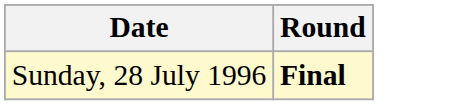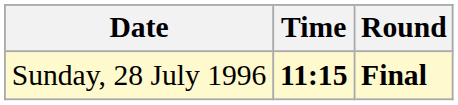 <table class="wikitable">
 <tr>
 <th>Date</th>
+<th>Time</th>
 <th>Round</th>
 </tr>
 <tr style=background:lemonchiffon>
 <td>Sunday, 28 July 1996</td>
+<td><strong>11:15</strong></td>
 <td><strong>Final</strong></td>
 </tr>
 </table>
